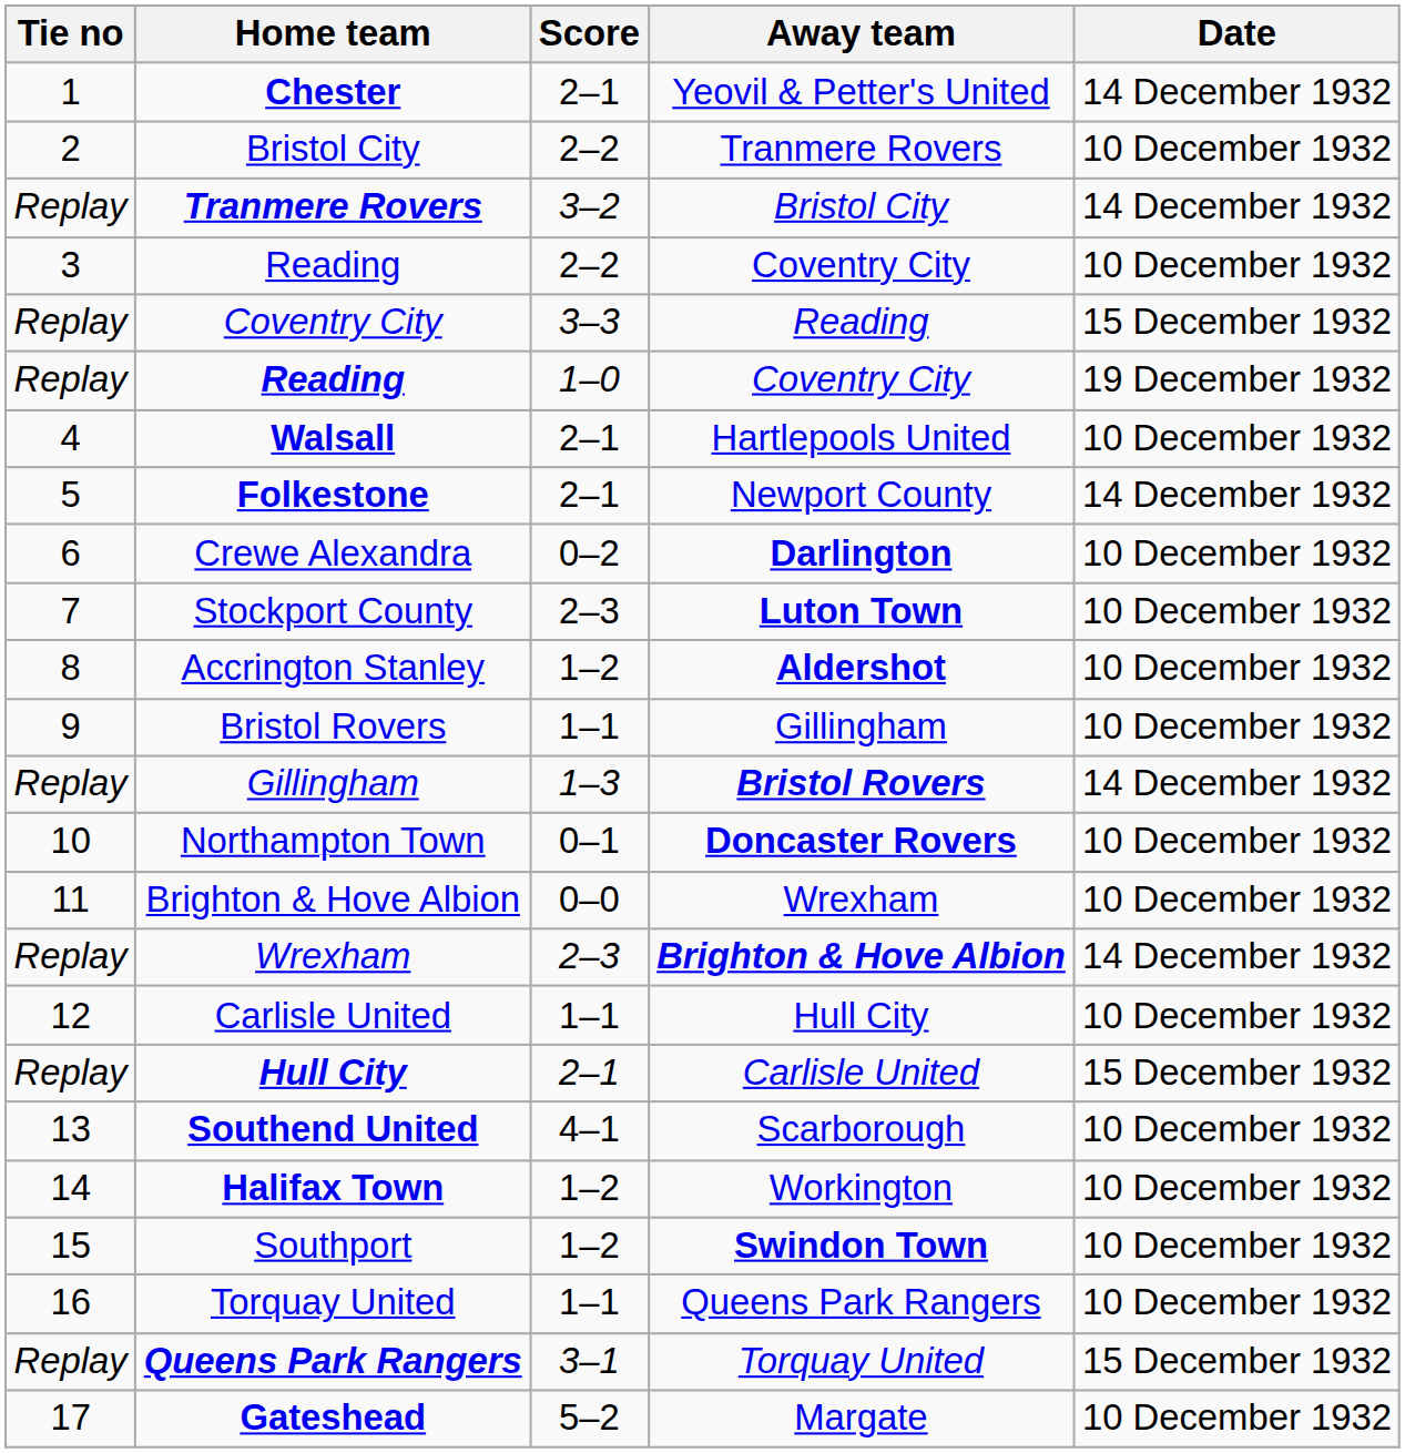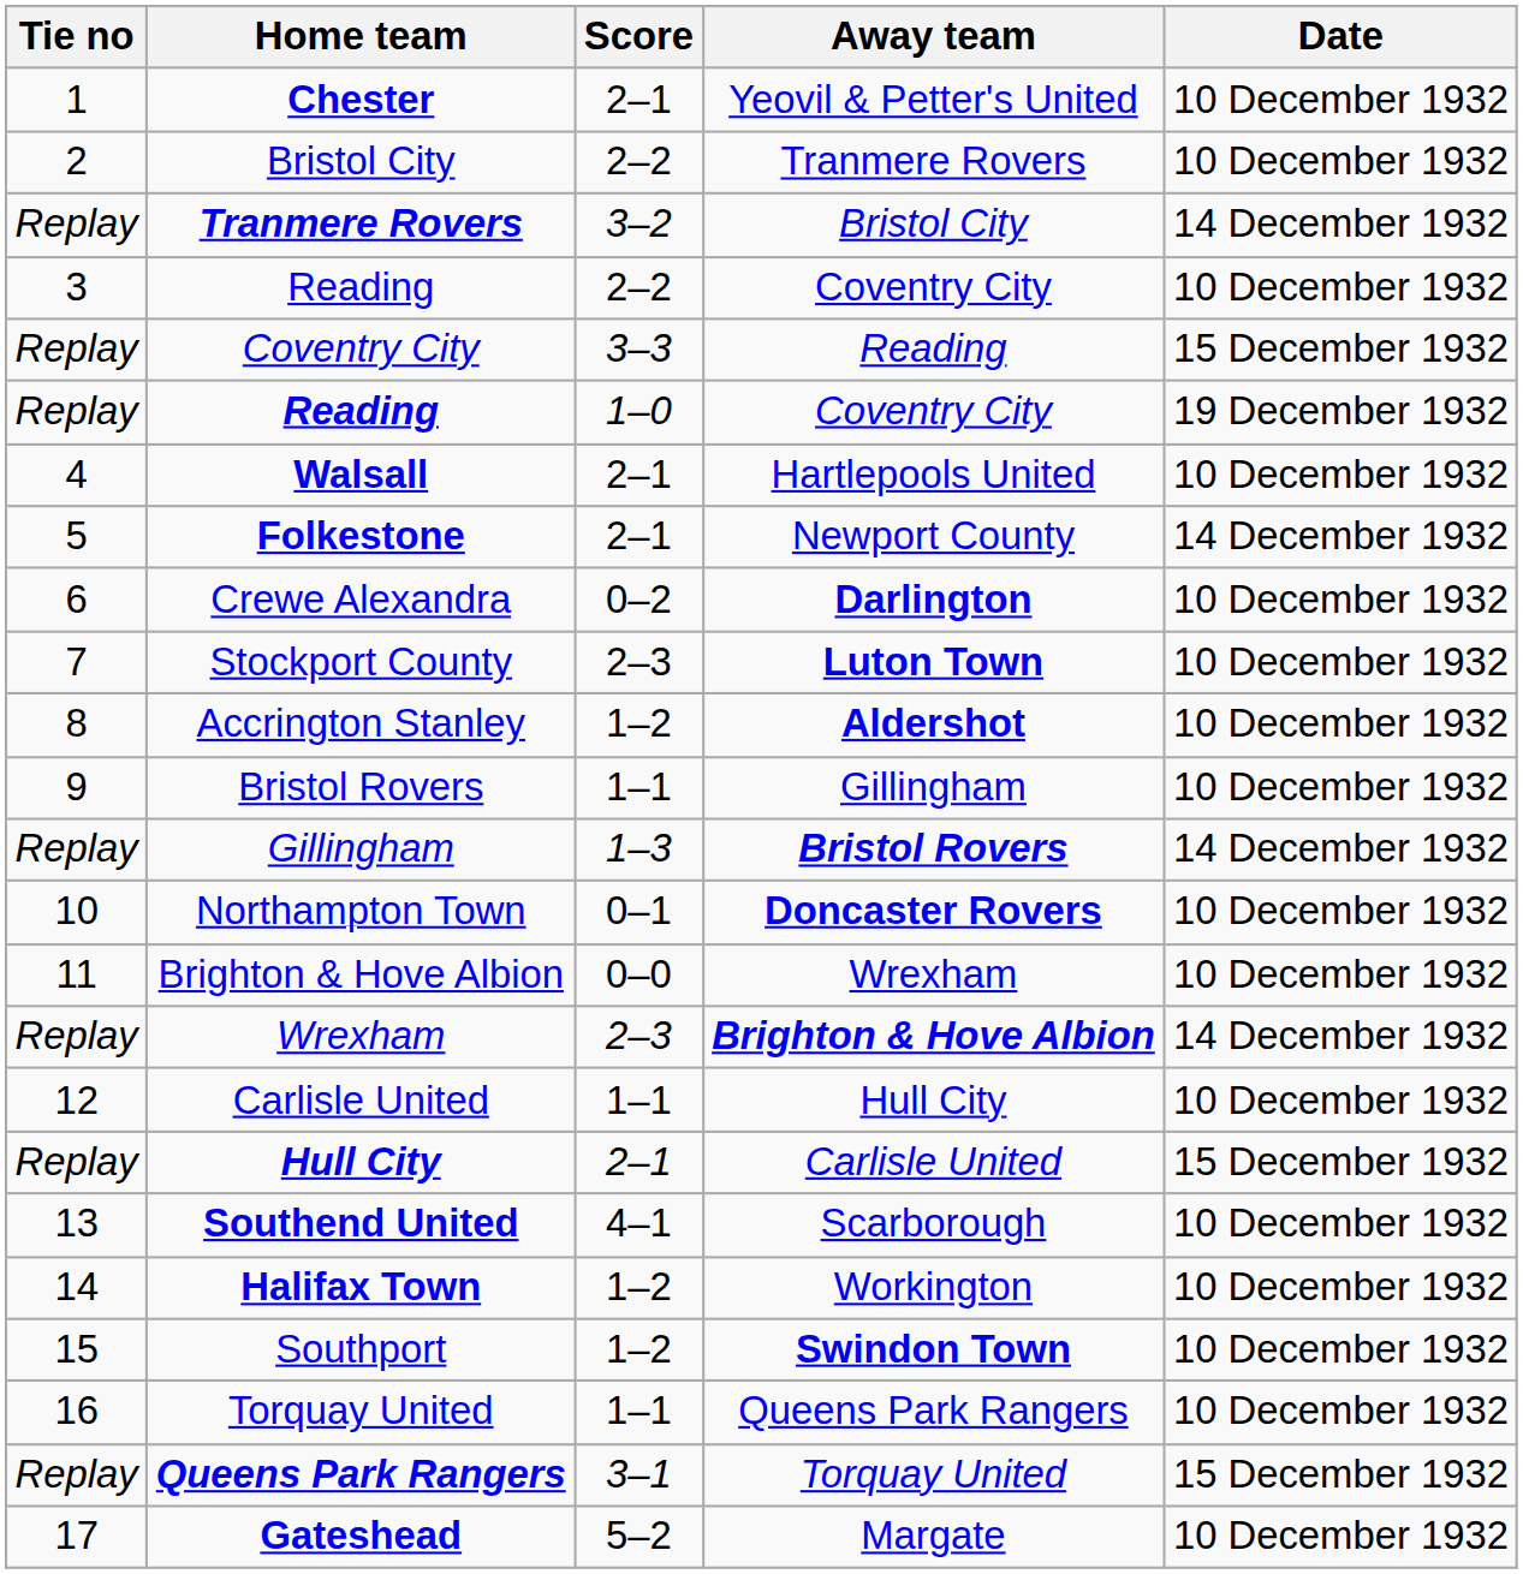 <table class="wikitable" style="text-align: center">
 <tr>
 <th>Tie no</th>
 <th>Home team</th>
 <th>Score</th>
 <th>Away team</th>
 <th>Date</th>
 </tr>
 <tr>
 <td>1</td>
 <td><strong><a href='#'>Chester</a></strong></td>
 <td>2–1</td>
 <td><a href='#'>Yeovil & Petter's United</a></td>
-<td>14 December 1932</td>
+<td>10 December 1932</td>
 </tr>
 <tr>
 <td>2</td>
 <td><a href='#'>Bristol City</a></td>
 <td>2–2</td>
 <td><a href='#'>Tranmere Rovers</a></td>
 <td>10 December 1932</td>
 </tr>
 <tr>
 <td><em>Replay</em></td>
 <td><strong><em><a href='#'>Tranmere Rovers</a></em></strong></td>
 <td><em>3–2</em></td>
 <td><em><a href='#'>Bristol City</a></em></td>
 <td>14 December 1932</td>
 </tr>
 <tr>
 <td>3</td>
 <td><a href='#'>Reading</a></td>
 <td>2–2</td>
 <td><a href='#'>Coventry City</a></td>
 <td>10 December 1932</td>
 </tr>
 <tr>
 <td><em>Replay</em></td>
 <td><em><a href='#'>Coventry City</a></em></td>
 <td><em>3–3</em></td>
 <td><em><a href='#'>Reading</a></em></td>
 <td>15 December 1932</td>
 </tr>
 <tr>
 <td><em>Replay</em></td>
 <td><strong><em><a href='#'>Reading</a></em></strong></td>
 <td><em>1–0</em></td>
 <td><em><a href='#'>Coventry City</a></em></td>
 <td>19 December 1932</td>
 </tr>
 <tr>
 <td>4</td>
 <td><strong><a href='#'>Walsall</a></strong></td>
 <td>2–1</td>
 <td><a href='#'>Hartlepools United</a></td>
 <td>10 December 1932</td>
 </tr>
 <tr>
 <td>5</td>
 <td><strong><a href='#'>Folkestone</a></strong></td>
 <td>2–1</td>
 <td><a href='#'>Newport County</a></td>
 <td>14 December 1932</td>
 </tr>
 <tr>
 <td>6</td>
 <td><a href='#'>Crewe Alexandra</a></td>
 <td>0–2</td>
 <td><strong><a href='#'>Darlington</a></strong></td>
 <td>10 December 1932</td>
 </tr>
 <tr>
 <td>7</td>
 <td><a href='#'>Stockport County</a></td>
 <td>2–3</td>
 <td><strong><a href='#'>Luton Town</a></strong></td>
 <td>10 December 1932</td>
 </tr>
 <tr>
 <td>8</td>
 <td><a href='#'>Accrington Stanley</a></td>
 <td>1–2</td>
 <td><strong><a href='#'>Aldershot</a></strong></td>
 <td>10 December 1932</td>
 </tr>
 <tr>
 <td>9</td>
 <td><a href='#'>Bristol Rovers</a></td>
 <td>1–1</td>
 <td><a href='#'>Gillingham</a></td>
 <td>10 December 1932</td>
 </tr>
 <tr>
 <td><em>Replay</em></td>
 <td><em><a href='#'>Gillingham</a></em></td>
 <td><em>1–3</em></td>
 <td><strong><em><a href='#'>Bristol Rovers</a></em></strong></td>
 <td>14 December 1932</td>
 </tr>
 <tr>
 <td>10</td>
 <td><a href='#'>Northampton Town</a></td>
 <td>0–1</td>
 <td><strong><a href='#'>Doncaster Rovers</a></strong></td>
 <td>10 December 1932</td>
 </tr>
 <tr>
 <td>11</td>
 <td><a href='#'>Brighton & Hove Albion</a></td>
 <td>0–0</td>
 <td><a href='#'>Wrexham</a></td>
 <td>10 December 1932</td>
 </tr>
 <tr>
 <td><em>Replay</em></td>
 <td><em><a href='#'>Wrexham</a></em></td>
 <td><em>2–3</em></td>
 <td><strong><em><a href='#'>Brighton & Hove Albion</a></em></strong></td>
 <td>14 December 1932</td>
 </tr>
 <tr>
 <td>12</td>
 <td><a href='#'>Carlisle United</a></td>
 <td>1–1</td>
 <td><a href='#'>Hull City</a></td>
 <td>10 December 1932</td>
 </tr>
 <tr>
 <td><em>Replay</em></td>
 <td><strong><em><a href='#'>Hull City</a></em></strong></td>
 <td><em>2–1</em></td>
 <td><em><a href='#'>Carlisle United</a></em></td>
 <td>15 December 1932</td>
 </tr>
 <tr>
 <td>13</td>
 <td><strong><a href='#'>Southend United</a></strong></td>
 <td>4–1</td>
 <td><a href='#'>Scarborough</a></td>
 <td>10 December 1932</td>
 </tr>
 <tr>
 <td>14</td>
 <td><strong><a href='#'>Halifax Town</a></strong></td>
 <td>1–2</td>
 <td><a href='#'>Workington</a></td>
 <td>10 December 1932</td>
 </tr>
 <tr>
 <td>15</td>
 <td><a href='#'>Southport</a></td>
 <td>1–2</td>
 <td><strong><a href='#'>Swindon Town</a></strong></td>
 <td>10 December 1932</td>
 </tr>
 <tr>
 <td>16</td>
 <td><a href='#'>Torquay United</a></td>
 <td>1–1</td>
 <td><a href='#'>Queens Park Rangers</a></td>
 <td>10 December 1932</td>
 </tr>
 <tr>
 <td><em>Replay</em></td>
 <td><strong><em><a href='#'>Queens Park Rangers</a></em></strong></td>
 <td><em>3–1</em></td>
 <td><em><a href='#'>Torquay United</a></em></td>
 <td>15 December 1932</td>
 </tr>
 <tr>
 <td>17</td>
 <td><strong><a href='#'>Gateshead</a></strong></td>
 <td>5–2</td>
 <td><a href='#'>Margate</a></td>
 <td>10 December 1932</td>
 </tr>
 </table>
